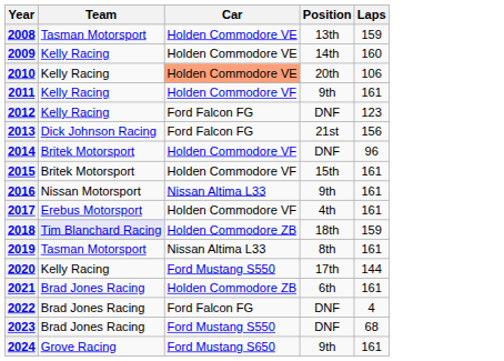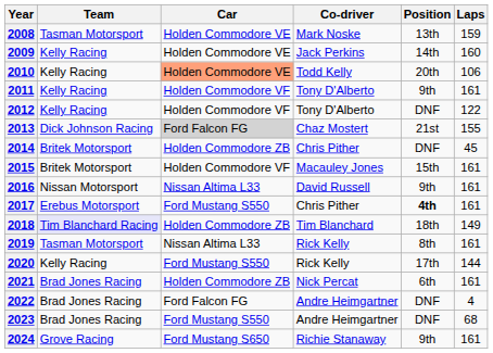 <table class="wikitable" style="font-size: 95%;">
 <tr>
 <th>Year</th>
 <th>Team</th>
 <th>Car</th>
+<th>Co-driver</th>
 <th>Position</th>
 <th>Laps</th>
 </tr>
 <tr>
 <th><a href='#'>2008</a></th>
 <td><a href='#'>Tasman Motorsport</a></td>
 <td><a href='#'>Holden Commodore VE</a></td>
+<td> <a href='#'>Mark Noske</a></td>
 <td align="center">13th</td>
 <td align="center">159</td>
 </tr>
 <tr>
 <th><a href='#'>2009</a></th>
 <td><a href='#'>Kelly Racing</a></td>
 <td>Holden Commodore VE</td>
+<td> <a href='#'>Jack Perkins</a></td>
 <td align="center">14th</td>
 <td align="center">160</td>
 </tr>
 <tr>
 <th><a href='#'>2010</a></th>
 <td>Kelly Racing</td>
 <td style="background: lightsalmon;">Holden Commodore VE</td>
+<td> <a href='#'>Todd Kelly</a></td>
 <td align="center">20th</td>
 <td align="center">106</td>
 </tr>
 <tr>
 <th><a href='#'>2011</a></th>
 <td><a href='#'>Kelly Racing</a></td>
 <td><a href='#'>Holden Commodore VF</a></td>
+<td> <a href='#'>Tony D'Alberto</a></td>
 <td align="center">9th</td>
 <td align="center">161</td>
 </tr>
 <tr>
 <th><a href='#'>2012</a></th>
 <td><a href='#'>Kelly Racing</a></td>
-<td>Ford Falcon FG</td>
+<td>Holden Commodore VF</td>
+<td> Tony D'Alberto</td>
 <td align="center">DNF</td>
-<td align="center">123</td>
+<td align="center">122</td>
 </tr>
 <tr>
 <th><a href='#'>2013</a></th>
 <td><a href='#'>Dick Johnson Racing</a></td>
-<td>Ford Falcon FG</td>
+<td style="background: lightgrey;">Ford Falcon FG</td>
+<td> <a href='#'>Chaz Mostert</a></td>
 <td align="center">21st</td>
-<td align="center">156</td>
+<td align="center">155</td>
 </tr>
 <tr>
 <th><a href='#'>2014</a></th>
 <td><a href='#'>Britek Motorsport</a></td>
-<td><a href='#'>Holden Commodore VF</a></td>
+<td><a href='#'>Holden Commodore ZB</a></td>
+<td> <a href='#'>Chris Pither</a></td>
 <td align="center">DNF</td>
-<td align="center">96</td>
+<td align="center">45</td>
 </tr>
 <tr>
 <th><a href='#'>2015</a></th>
 <td>Britek Motorsport</td>
 <td>Holden Commodore VF</td>
+<td> <a href='#'>Macauley Jones</a></td>
 <td align="center">15th</td>
 <td align="center">161</td>
 </tr>
 <tr>
 <th><a href='#'>2016</a></th>
 <td>Nissan Motorsport</td>
 <td><a href='#'>Nissan Altima L33</a></td>
+<td> <a href='#'>David Russell</a></td>
 <td align="center">9th</td>
 <td align="center">161</td>
 </tr>
 <tr>
 <th><a href='#'>2017</a></th>
 <td><a href='#'>Erebus Motorsport</a></td>
-<td>Holden Commodore VF</td>
-<td align="center">4th</td>
+<td><a href='#'>Ford Mustang S550</a></td>
+<td> Chris Pither</td>
+<td align="center"><strong>4th</strong></td>
 <td align="center">161</td>
 </tr>
 <tr>
 <th><a href='#'>2018</a></th>
 <td style="background: lavender;"><a href='#'>Tim Blanchard Racing</a></td>
 <td><a href='#'>Holden Commodore ZB</a></td>
+<td> <a href='#'>Tim Blanchard</a></td>
 <td align="center">18th</td>
-<td align="center">159</td>
+<td align="center">149</td>
 </tr>
 <tr>
 <th><a href='#'>2019</a></th>
 <td><a href='#'>Tasman Motorsport</a></td>
 <td>Nissan Altima L33</td>
+<td> <a href='#'>Rick Kelly</a></td>
 <td align="center">8th</td>
 <td align="center">161</td>
 </tr>
 <tr>
 <th><a href='#'>2020</a></th>
 <td>Kelly Racing</td>
 <td><a href='#'>Ford Mustang S550</a></td>
+<td> Rick Kelly</td>
 <td align="center">17th</td>
 <td align="center">144</td>
 </tr>
 <tr>
 <th><a href='#'>2021</a></th>
 <td><a href='#'>Brad Jones Racing</a></td>
 <td><a href='#'>Holden Commodore ZB</a></td>
+<td> <a href='#'>Nick Percat</a></td>
 <td align="center">6th</td>
 <td align="center">161</td>
 </tr>
 <tr>
 <th><a href='#'>2022</a></th>
 <td>Brad Jones Racing</td>
 <td>Ford Falcon FG</td>
+<td> <a href='#'>Andre Heimgartner</a></td>
 <td align="center">DNF</td>
 <td align="center">4</td>
 </tr>
 <tr>
 <th><a href='#'>2023</a></th>
 <td>Brad Jones Racing</td>
 <td><a href='#'>Ford Mustang S550</a></td>
+<td> Andre Heimgartner</td>
 <td align=center>DNF</td>
 <td align=center>68</td>
 </tr>
 <tr>
 <th><a href='#'>2024</a></th>
 <td><a href='#'>Grove Racing</a></td>
 <td><a href='#'>Ford Mustang S650</a></td>
+<td> <a href='#'>Richie Stanaway</a></td>
 <td align="center">9th</td>
 <td align="center">161</td>
 </tr>
 </table>
